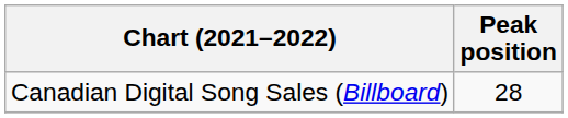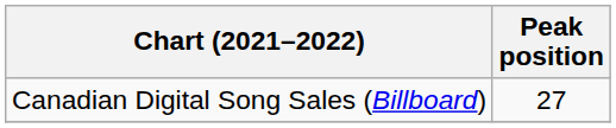 <table class="wikitable sortable">
 <tr>
 <th>Chart (2021–2022)</th>
 <th>Peak<br>position</th>
 </tr>
 <tr>
 <td>Canadian Digital Song Sales (<a href='#'><em>Billboard</em></a>)</td>
-<td align="center">28</td>
+<td align="center">27</td>
 </tr>
 <tr>
 </tr>
 <tr>
 </tr>
 <tr>
 </tr>
 <tr>
 </tr>
 </table>
